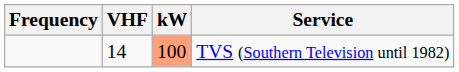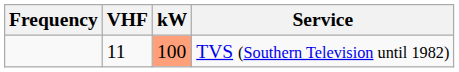 <table class="wikitable sortable">
 <tr>
 <th>Frequency</th>
 <th>VHF</th>
 <th>kW</th>
 <th>Service</th>
 </tr>
 <tr>
 <td></td>
-<td>14</td>
+<td>11</td>
 <td style="background: lightsalmon;">100</td>
 <td><a href='#'>TVS</a> <small>(<a href='#'>Southern Television</a> until 1982)</small></td>
 </tr>
 </table>
